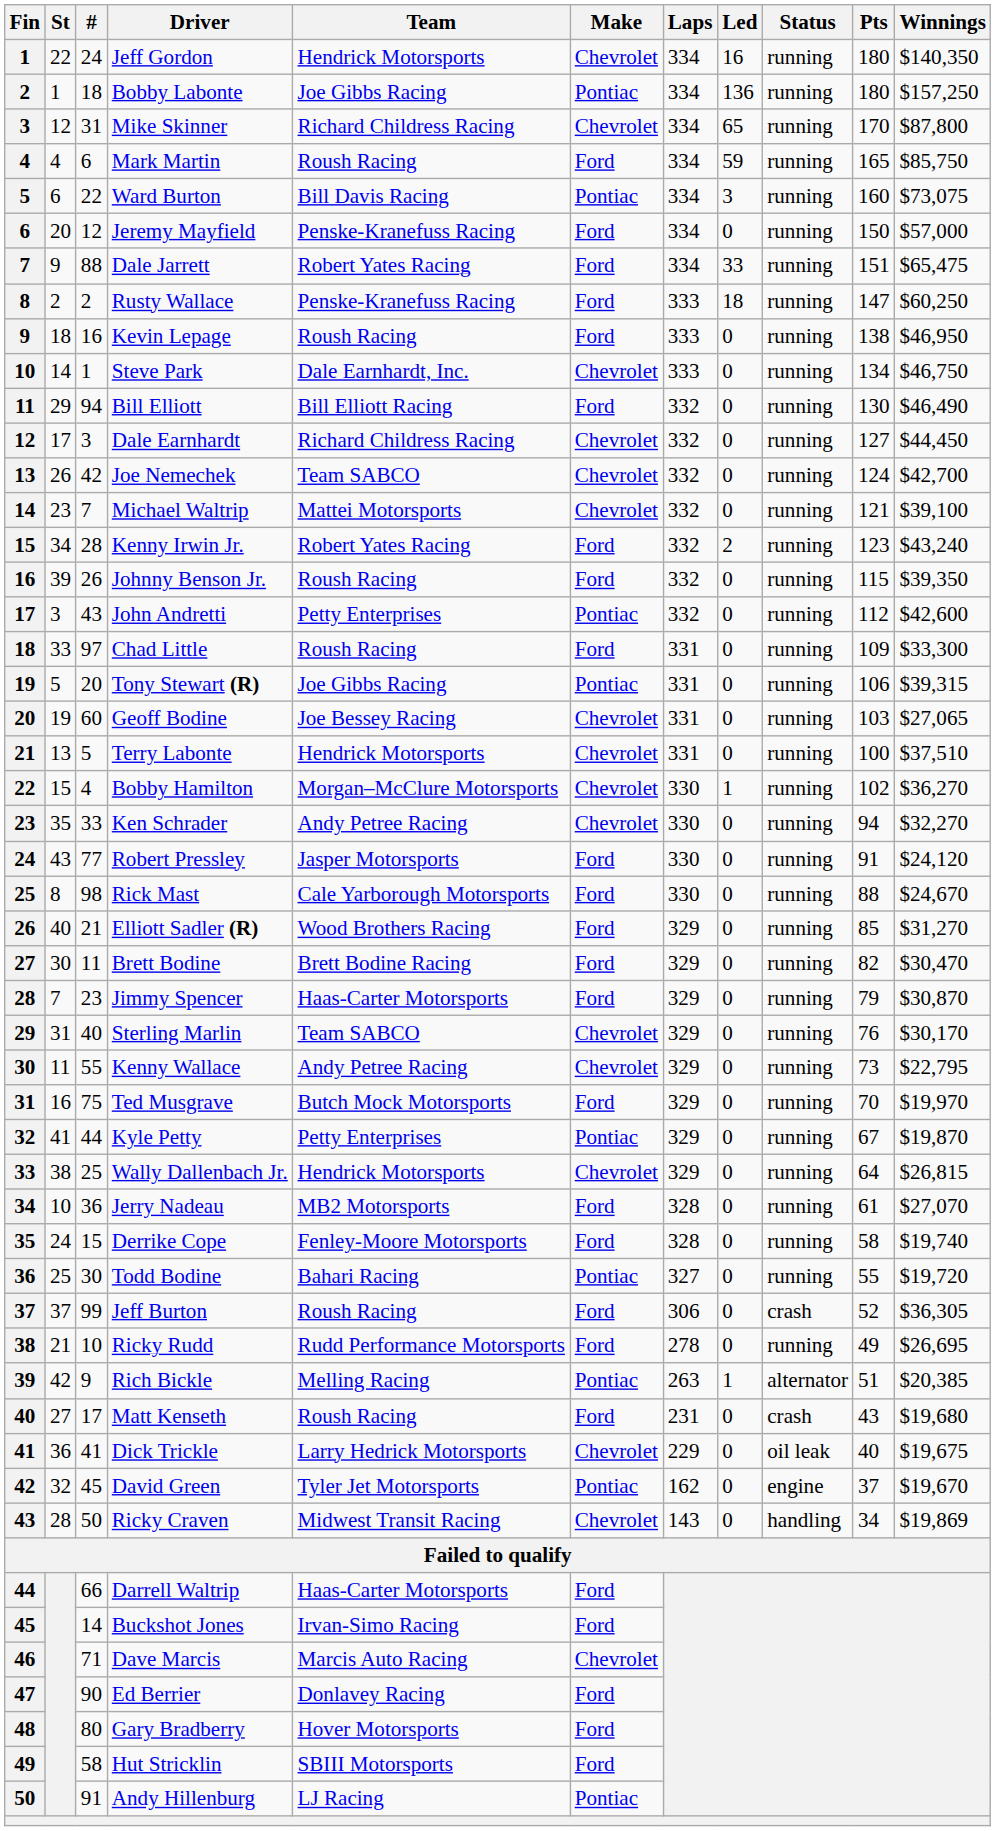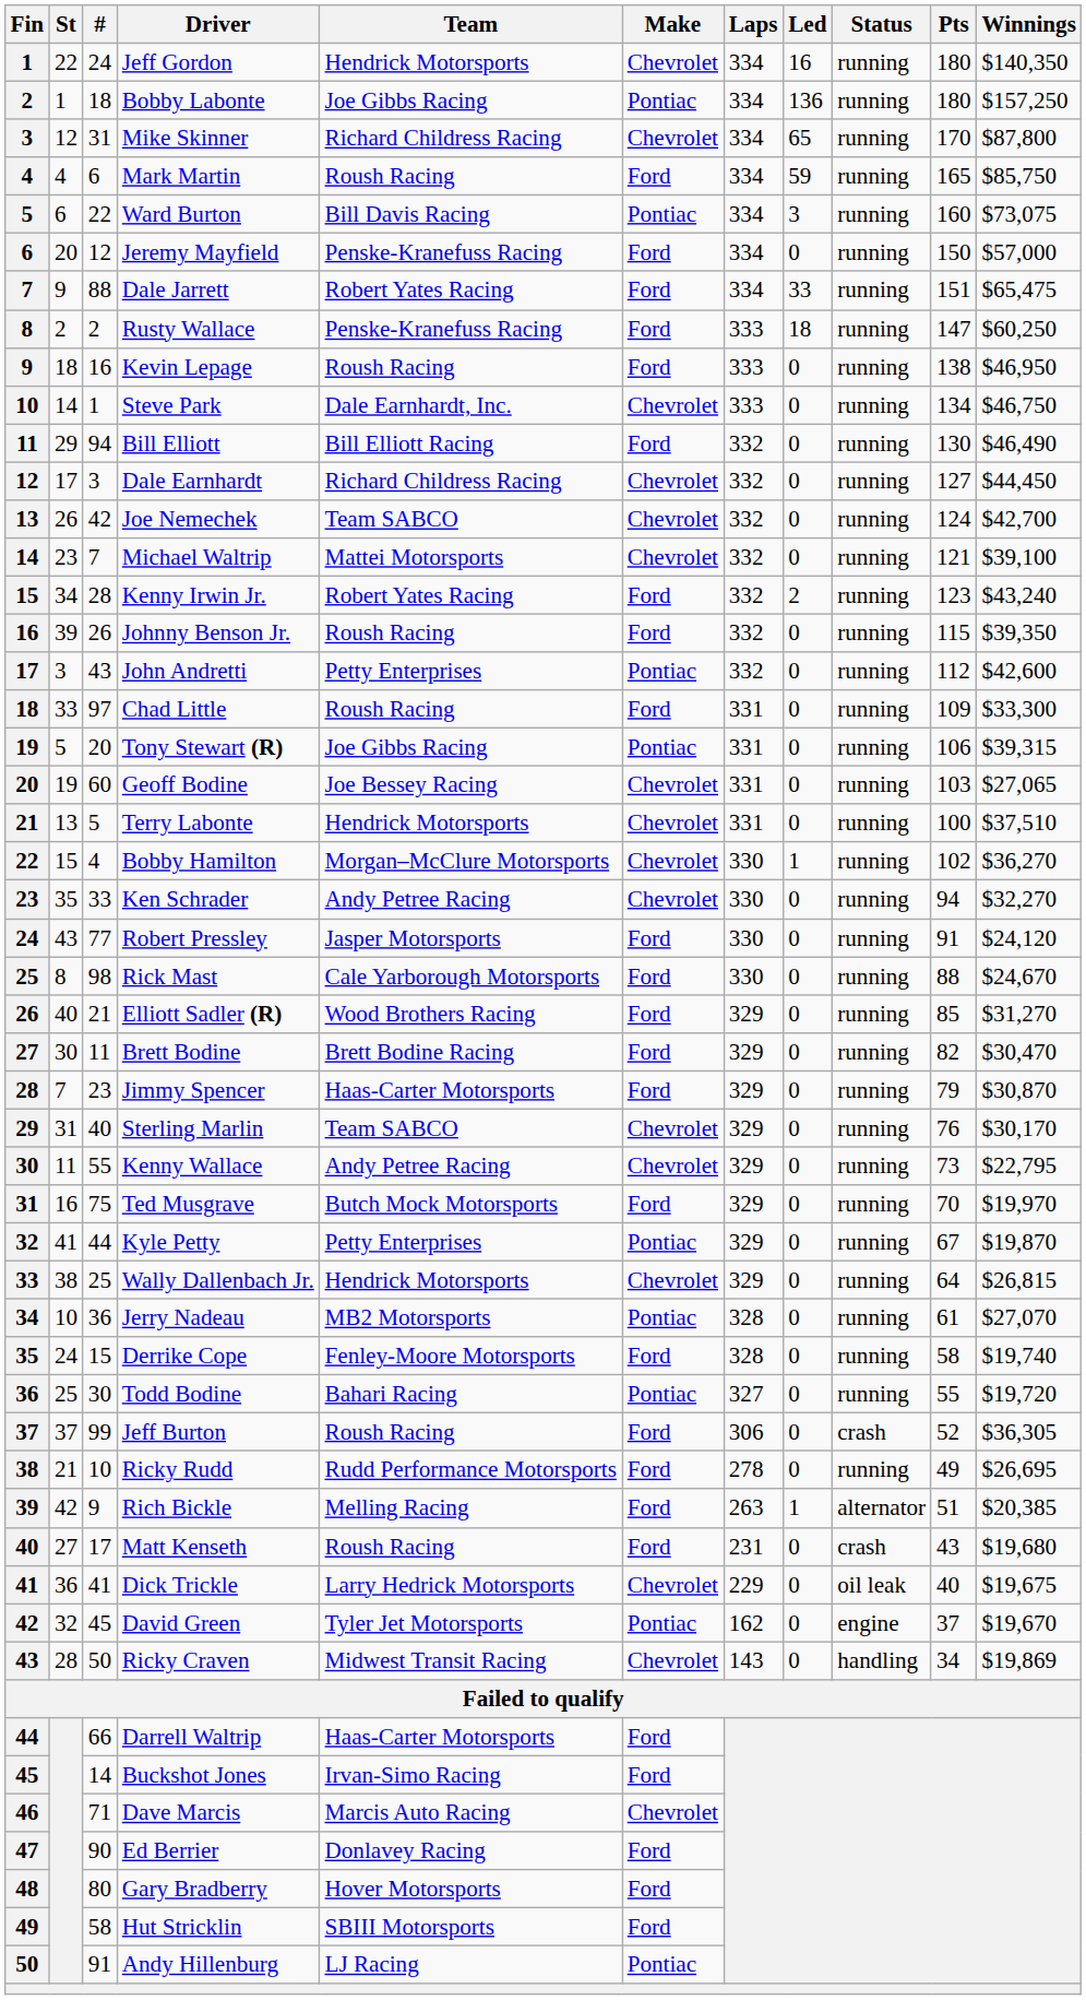 <table class="wikitable" style="font-size:95%">
 <tr>
 <th>Fin</th>
 <th>St</th>
 <th>#</th>
 <th>Driver</th>
 <th>Team</th>
 <th>Make</th>
 <th>Laps</th>
 <th>Led</th>
 <th>Status</th>
 <th>Pts</th>
 <th>Winnings</th>
 </tr>
 <tr>
 <th>1</th>
 <td>22</td>
 <td>24</td>
 <td><a href='#'>Jeff Gordon</a></td>
 <td><a href='#'>Hendrick Motorsports</a></td>
 <td><a href='#'>Chevrolet</a></td>
 <td>334</td>
 <td>16</td>
 <td>running</td>
 <td>180</td>
 <td>$140,350</td>
 </tr>
 <tr>
 <th>2</th>
 <td>1</td>
 <td>18</td>
 <td><a href='#'>Bobby Labonte</a></td>
 <td><a href='#'>Joe Gibbs Racing</a></td>
 <td><a href='#'>Pontiac</a></td>
 <td>334</td>
 <td>136</td>
 <td>running</td>
 <td>180</td>
 <td>$157,250</td>
 </tr>
 <tr>
 <th>3</th>
 <td>12</td>
 <td>31</td>
 <td><a href='#'>Mike Skinner</a></td>
 <td><a href='#'>Richard Childress Racing</a></td>
 <td><a href='#'>Chevrolet</a></td>
 <td>334</td>
 <td>65</td>
 <td>running</td>
 <td>170</td>
 <td>$87,800</td>
 </tr>
 <tr>
 <th>4</th>
 <td>4</td>
 <td>6</td>
 <td><a href='#'>Mark Martin</a></td>
 <td><a href='#'>Roush Racing</a></td>
 <td><a href='#'>Ford</a></td>
 <td>334</td>
 <td>59</td>
 <td>running</td>
 <td>165</td>
 <td>$85,750</td>
 </tr>
 <tr>
 <th>5</th>
 <td>6</td>
 <td>22</td>
 <td><a href='#'>Ward Burton</a></td>
 <td><a href='#'>Bill Davis Racing</a></td>
 <td><a href='#'>Pontiac</a></td>
 <td>334</td>
 <td>3</td>
 <td>running</td>
 <td>160</td>
 <td>$73,075</td>
 </tr>
 <tr>
 <th>6</th>
 <td>20</td>
 <td>12</td>
 <td><a href='#'>Jeremy Mayfield</a></td>
 <td><a href='#'>Penske-Kranefuss Racing</a></td>
 <td><a href='#'>Ford</a></td>
 <td>334</td>
 <td>0</td>
 <td>running</td>
 <td>150</td>
 <td>$57,000</td>
 </tr>
 <tr>
 <th>7</th>
 <td>9</td>
 <td>88</td>
 <td><a href='#'>Dale Jarrett</a></td>
 <td><a href='#'>Robert Yates Racing</a></td>
 <td><a href='#'>Ford</a></td>
 <td>334</td>
 <td>33</td>
 <td>running</td>
 <td>151</td>
 <td>$65,475</td>
 </tr>
 <tr>
 <th>8</th>
 <td>2</td>
 <td>2</td>
 <td><a href='#'>Rusty Wallace</a></td>
 <td><a href='#'>Penske-Kranefuss Racing</a></td>
 <td><a href='#'>Ford</a></td>
 <td>333</td>
 <td>18</td>
 <td>running</td>
 <td>147</td>
 <td>$60,250</td>
 </tr>
 <tr>
 <th>9</th>
 <td>18</td>
 <td>16</td>
 <td><a href='#'>Kevin Lepage</a></td>
 <td><a href='#'>Roush Racing</a></td>
 <td><a href='#'>Ford</a></td>
 <td>333</td>
 <td>0</td>
 <td>running</td>
 <td>138</td>
 <td>$46,950</td>
 </tr>
 <tr>
 <th>10</th>
 <td>14</td>
 <td>1</td>
 <td><a href='#'>Steve Park</a></td>
 <td><a href='#'>Dale Earnhardt, Inc.</a></td>
 <td><a href='#'>Chevrolet</a></td>
 <td>333</td>
 <td>0</td>
 <td>running</td>
 <td>134</td>
 <td>$46,750</td>
 </tr>
 <tr>
 <th>11</th>
 <td>29</td>
 <td>94</td>
 <td><a href='#'>Bill Elliott</a></td>
 <td><a href='#'>Bill Elliott Racing</a></td>
 <td><a href='#'>Ford</a></td>
 <td>332</td>
 <td>0</td>
 <td>running</td>
 <td>130</td>
 <td>$46,490</td>
 </tr>
 <tr>
 <th>12</th>
 <td>17</td>
 <td>3</td>
 <td><a href='#'>Dale Earnhardt</a></td>
 <td><a href='#'>Richard Childress Racing</a></td>
 <td><a href='#'>Chevrolet</a></td>
 <td>332</td>
 <td>0</td>
 <td>running</td>
 <td>127</td>
 <td>$44,450</td>
 </tr>
 <tr>
 <th>13</th>
 <td>26</td>
 <td>42</td>
 <td><a href='#'>Joe Nemechek</a></td>
 <td><a href='#'>Team SABCO</a></td>
 <td><a href='#'>Chevrolet</a></td>
 <td>332</td>
 <td>0</td>
 <td>running</td>
 <td>124</td>
 <td>$42,700</td>
 </tr>
 <tr>
 <th>14</th>
 <td>23</td>
 <td>7</td>
 <td><a href='#'>Michael Waltrip</a></td>
 <td><a href='#'>Mattei Motorsports</a></td>
 <td><a href='#'>Chevrolet</a></td>
 <td>332</td>
 <td>0</td>
 <td>running</td>
 <td>121</td>
 <td>$39,100</td>
 </tr>
 <tr>
 <th>15</th>
 <td>34</td>
 <td>28</td>
 <td><a href='#'>Kenny Irwin Jr.</a></td>
 <td><a href='#'>Robert Yates Racing</a></td>
 <td><a href='#'>Ford</a></td>
 <td>332</td>
 <td>2</td>
 <td>running</td>
 <td>123</td>
 <td>$43,240</td>
 </tr>
 <tr>
 <th>16</th>
 <td>39</td>
 <td>26</td>
 <td><a href='#'>Johnny Benson Jr.</a></td>
 <td><a href='#'>Roush Racing</a></td>
 <td><a href='#'>Ford</a></td>
 <td>332</td>
 <td>0</td>
 <td>running</td>
 <td>115</td>
 <td>$39,350</td>
 </tr>
 <tr>
 <th>17</th>
 <td>3</td>
 <td>43</td>
 <td><a href='#'>John Andretti</a></td>
 <td><a href='#'>Petty Enterprises</a></td>
 <td><a href='#'>Pontiac</a></td>
 <td>332</td>
 <td>0</td>
 <td>running</td>
 <td>112</td>
 <td>$42,600</td>
 </tr>
 <tr>
 <th>18</th>
 <td>33</td>
 <td>97</td>
 <td><a href='#'>Chad Little</a></td>
 <td><a href='#'>Roush Racing</a></td>
 <td><a href='#'>Ford</a></td>
 <td>331</td>
 <td>0</td>
 <td>running</td>
 <td>109</td>
 <td>$33,300</td>
 </tr>
 <tr>
 <th>19</th>
 <td>5</td>
 <td>20</td>
 <td><a href='#'>Tony Stewart</a> <strong>(R)</strong></td>
 <td><a href='#'>Joe Gibbs Racing</a></td>
 <td><a href='#'>Pontiac</a></td>
 <td>331</td>
 <td>0</td>
 <td>running</td>
 <td>106</td>
 <td>$39,315</td>
 </tr>
 <tr>
 <th>20</th>
 <td>19</td>
 <td>60</td>
 <td><a href='#'>Geoff Bodine</a></td>
 <td><a href='#'>Joe Bessey Racing</a></td>
 <td><a href='#'>Chevrolet</a></td>
 <td>331</td>
 <td>0</td>
 <td>running</td>
 <td>103</td>
 <td>$27,065</td>
 </tr>
 <tr>
 <th>21</th>
 <td>13</td>
 <td>5</td>
 <td><a href='#'>Terry Labonte</a></td>
 <td><a href='#'>Hendrick Motorsports</a></td>
 <td><a href='#'>Chevrolet</a></td>
 <td>331</td>
 <td>0</td>
 <td>running</td>
 <td>100</td>
 <td>$37,510</td>
 </tr>
 <tr>
 <th>22</th>
 <td>15</td>
 <td>4</td>
 <td><a href='#'>Bobby Hamilton</a></td>
 <td><a href='#'>Morgan–McClure Motorsports</a></td>
 <td><a href='#'>Chevrolet</a></td>
 <td>330</td>
 <td>1</td>
 <td>running</td>
 <td>102</td>
 <td>$36,270</td>
 </tr>
 <tr>
 <th>23</th>
 <td>35</td>
 <td>33</td>
 <td><a href='#'>Ken Schrader</a></td>
 <td><a href='#'>Andy Petree Racing</a></td>
 <td><a href='#'>Chevrolet</a></td>
 <td>330</td>
 <td>0</td>
 <td>running</td>
 <td>94</td>
 <td>$32,270</td>
 </tr>
 <tr>
 <th>24</th>
 <td>43</td>
 <td>77</td>
 <td><a href='#'>Robert Pressley</a></td>
 <td><a href='#'>Jasper Motorsports</a></td>
 <td><a href='#'>Ford</a></td>
 <td>330</td>
 <td>0</td>
 <td>running</td>
 <td>91</td>
 <td>$24,120</td>
 </tr>
 <tr>
 <th>25</th>
 <td>8</td>
 <td>98</td>
 <td><a href='#'>Rick Mast</a></td>
 <td><a href='#'>Cale Yarborough Motorsports</a></td>
 <td><a href='#'>Ford</a></td>
 <td>330</td>
 <td>0</td>
 <td>running</td>
 <td>88</td>
 <td>$24,670</td>
 </tr>
 <tr>
 <th>26</th>
 <td>40</td>
 <td>21</td>
 <td><a href='#'>Elliott Sadler</a> <strong>(R)</strong></td>
 <td><a href='#'>Wood Brothers Racing</a></td>
 <td><a href='#'>Ford</a></td>
 <td>329</td>
 <td>0</td>
 <td>running</td>
 <td>85</td>
 <td>$31,270</td>
 </tr>
 <tr>
 <th>27</th>
 <td>30</td>
 <td>11</td>
 <td><a href='#'>Brett Bodine</a></td>
 <td><a href='#'>Brett Bodine Racing</a></td>
 <td><a href='#'>Ford</a></td>
 <td>329</td>
 <td>0</td>
 <td>running</td>
 <td>82</td>
 <td>$30,470</td>
 </tr>
 <tr>
 <th>28</th>
 <td>7</td>
 <td>23</td>
 <td><a href='#'>Jimmy Spencer</a></td>
 <td><a href='#'>Haas-Carter Motorsports</a></td>
 <td><a href='#'>Ford</a></td>
 <td>329</td>
 <td>0</td>
 <td>running</td>
 <td>79</td>
 <td>$30,870</td>
 </tr>
 <tr>
 <th>29</th>
 <td>31</td>
 <td>40</td>
 <td><a href='#'>Sterling Marlin</a></td>
 <td><a href='#'>Team SABCO</a></td>
 <td><a href='#'>Chevrolet</a></td>
 <td>329</td>
 <td>0</td>
 <td>running</td>
 <td>76</td>
 <td>$30,170</td>
 </tr>
 <tr>
 <th>30</th>
 <td>11</td>
 <td>55</td>
 <td><a href='#'>Kenny Wallace</a></td>
 <td><a href='#'>Andy Petree Racing</a></td>
 <td><a href='#'>Chevrolet</a></td>
 <td>329</td>
 <td>0</td>
 <td>running</td>
 <td>73</td>
 <td>$22,795</td>
 </tr>
 <tr>
 <th>31</th>
 <td>16</td>
 <td>75</td>
 <td><a href='#'>Ted Musgrave</a></td>
 <td><a href='#'>Butch Mock Motorsports</a></td>
 <td><a href='#'>Ford</a></td>
 <td>329</td>
 <td>0</td>
 <td>running</td>
 <td>70</td>
 <td>$19,970</td>
 </tr>
 <tr>
 <th>32</th>
 <td>41</td>
 <td>44</td>
 <td><a href='#'>Kyle Petty</a></td>
 <td><a href='#'>Petty Enterprises</a></td>
 <td><a href='#'>Pontiac</a></td>
 <td>329</td>
 <td>0</td>
 <td>running</td>
 <td>67</td>
 <td>$19,870</td>
 </tr>
 <tr>
 <th>33</th>
 <td>38</td>
 <td>25</td>
 <td><a href='#'>Wally Dallenbach Jr.</a></td>
 <td><a href='#'>Hendrick Motorsports</a></td>
 <td><a href='#'>Chevrolet</a></td>
 <td>329</td>
 <td>0</td>
 <td>running</td>
 <td>64</td>
 <td>$26,815</td>
 </tr>
 <tr>
 <th>34</th>
 <td>10</td>
 <td>36</td>
 <td><a href='#'>Jerry Nadeau</a></td>
 <td><a href='#'>MB2 Motorsports</a></td>
-<td><a href='#'>Ford</a></td>
+<td><a href='#'>Pontiac</a></td>
 <td>328</td>
 <td>0</td>
 <td>running</td>
 <td>61</td>
 <td>$27,070</td>
 </tr>
 <tr>
 <th>35</th>
 <td>24</td>
 <td>15</td>
 <td><a href='#'>Derrike Cope</a></td>
 <td><a href='#'>Fenley-Moore Motorsports</a></td>
 <td><a href='#'>Ford</a></td>
 <td>328</td>
 <td>0</td>
 <td>running</td>
 <td>58</td>
 <td>$19,740</td>
 </tr>
 <tr>
 <th>36</th>
 <td>25</td>
 <td>30</td>
 <td><a href='#'>Todd Bodine</a></td>
 <td><a href='#'>Bahari Racing</a></td>
 <td><a href='#'>Pontiac</a></td>
 <td>327</td>
 <td>0</td>
 <td>running</td>
 <td>55</td>
 <td>$19,720</td>
 </tr>
 <tr>
 <th>37</th>
 <td>37</td>
 <td>99</td>
 <td><a href='#'>Jeff Burton</a></td>
 <td><a href='#'>Roush Racing</a></td>
 <td><a href='#'>Ford</a></td>
 <td>306</td>
 <td>0</td>
 <td>crash</td>
 <td>52</td>
 <td>$36,305</td>
 </tr>
 <tr>
 <th>38</th>
 <td>21</td>
 <td>10</td>
 <td><a href='#'>Ricky Rudd</a></td>
 <td><a href='#'>Rudd Performance Motorsports</a></td>
 <td><a href='#'>Ford</a></td>
 <td>278</td>
 <td>0</td>
 <td>running</td>
 <td>49</td>
 <td>$26,695</td>
 </tr>
 <tr>
 <th>39</th>
 <td>42</td>
 <td>9</td>
 <td><a href='#'>Rich Bickle</a></td>
 <td><a href='#'>Melling Racing</a></td>
-<td><a href='#'>Pontiac</a></td>
+<td><a href='#'>Ford</a></td>
 <td>263</td>
 <td>1</td>
 <td>alternator</td>
 <td>51</td>
 <td>$20,385</td>
 </tr>
 <tr>
 <th>40</th>
 <td>27</td>
 <td>17</td>
 <td><a href='#'>Matt Kenseth</a></td>
 <td><a href='#'>Roush Racing</a></td>
 <td><a href='#'>Ford</a></td>
 <td>231</td>
 <td>0</td>
 <td>crash</td>
 <td>43</td>
 <td>$19,680</td>
 </tr>
 <tr>
 <th>41</th>
 <td>36</td>
 <td>41</td>
 <td><a href='#'>Dick Trickle</a></td>
 <td><a href='#'>Larry Hedrick Motorsports</a></td>
 <td><a href='#'>Chevrolet</a></td>
 <td>229</td>
 <td>0</td>
 <td>oil leak</td>
 <td>40</td>
 <td>$19,675</td>
 </tr>
 <tr>
 <th>42</th>
 <td>32</td>
 <td>45</td>
 <td><a href='#'>David Green</a></td>
 <td><a href='#'>Tyler Jet Motorsports</a></td>
 <td><a href='#'>Pontiac</a></td>
 <td>162</td>
 <td>0</td>
 <td>engine</td>
 <td>37</td>
 <td>$19,670</td>
 </tr>
 <tr>
 <th>43</th>
 <td>28</td>
 <td>50</td>
 <td><a href='#'>Ricky Craven</a></td>
 <td><a href='#'>Midwest Transit Racing</a></td>
 <td><a href='#'>Chevrolet</a></td>
 <td>143</td>
 <td>0</td>
 <td>handling</td>
 <td>34</td>
 <td>$19,869</td>
 </tr>
 <tr>
 <th colspan="11">Failed to qualify</th>
 </tr>
 <tr>
 <th>44</th>
 <th rowspan="7"></th>
 <td>66</td>
 <td><a href='#'>Darrell Waltrip</a></td>
 <td><a href='#'>Haas-Carter Motorsports</a></td>
 <td><a href='#'>Ford</a></td>
 <th colspan="5" rowspan="7"></th>
 </tr>
 <tr>
 <th>45</th>
 <td>14</td>
 <td><a href='#'>Buckshot Jones</a></td>
 <td><a href='#'>Irvan-Simo Racing</a></td>
 <td><a href='#'>Ford</a></td>
 </tr>
 <tr>
 <th>46</th>
 <td>71</td>
 <td><a href='#'>Dave Marcis</a></td>
 <td><a href='#'>Marcis Auto Racing</a></td>
 <td><a href='#'>Chevrolet</a></td>
 </tr>
 <tr>
 <th>47</th>
 <td>90</td>
 <td><a href='#'>Ed Berrier</a></td>
 <td><a href='#'>Donlavey Racing</a></td>
 <td><a href='#'>Ford</a></td>
 </tr>
 <tr>
 <th>48</th>
 <td>80</td>
 <td><a href='#'>Gary Bradberry</a></td>
 <td><a href='#'>Hover Motorsports</a></td>
 <td><a href='#'>Ford</a></td>
 </tr>
 <tr>
 <th>49</th>
 <td>58</td>
 <td><a href='#'>Hut Stricklin</a></td>
 <td><a href='#'>SBIII Motorsports</a></td>
 <td><a href='#'>Ford</a></td>
 </tr>
 <tr>
 <th>50</th>
 <td>91</td>
 <td><a href='#'>Andy Hillenburg</a></td>
 <td><a href='#'>LJ Racing</a></td>
 <td><a href='#'>Pontiac</a></td>
 </tr>
 <tr>
 <th colspan="11"></th>
 </tr>
 </table>
